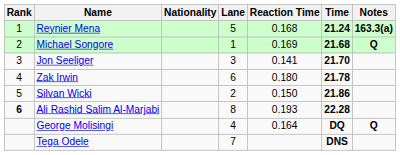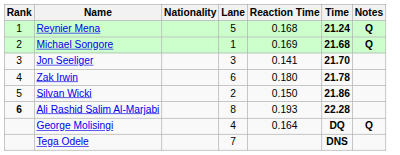 <table class="wikitable sortable" style="text-align:center">
 <tr>
 <th>Rank</th>
 <th>Name</th>
 <th>Nationality</th>
 <th>Lane</th>
 <th>Reaction Time</th>
 <th>Time</th>
 <th>Notes</th>
 </tr>
 <tr bgcolor=ccffcc>
 <td>1</td>
 <td align=left><a href='#'>Reynier Mena</a></td>
 <td align=left></td>
 <td>5</td>
 <td>0.168</td>
 <td><strong>21.24</strong></td>
-<td><strong>163.3(a)</strong></td>
+<td><strong>Q</strong></td>
 </tr>
 <tr bgcolor=ccffcc>
 <td>2</td>
 <td align=left><a href='#'>Michael Songore</a></td>
 <td align=left></td>
 <td>1</td>
 <td>0.169</td>
 <td><strong>21.68</strong></td>
 <td><strong>Q</strong></td>
 </tr>
 <tr>
 <td>3</td>
 <td align=left><a href='#'>Jon Seeliger</a></td>
 <td align=left></td>
 <td>3</td>
 <td>0.141</td>
 <td><strong>21.70</strong></td>
 <td></td>
 </tr>
 <tr>
 <td>4</td>
 <td align=left><a href='#'>Zak Irwin</a></td>
 <td align=left></td>
 <td>6</td>
 <td>0.180</td>
 <td><strong>21.78</strong></td>
 <td></td>
 </tr>
 <tr>
 <td>5</td>
 <td align=left><a href='#'>Silvan Wicki</a></td>
 <td align=left></td>
 <td>2</td>
 <td>0.150</td>
 <td><strong>21.86</strong></td>
 <td></td>
 </tr>
 <tr>
 <td><strong>6</strong></td>
 <td align=left><a href='#'>Ali Rashid Salim Al-Marjabi</a></td>
 <td align=left></td>
 <td>8</td>
 <td>0.193</td>
 <td><strong>22.28</strong></td>
 <td></td>
 </tr>
 <tr>
 <td></td>
 <td align=left><a href='#'>George Molisingi</a></td>
 <td align=left></td>
 <td>4</td>
 <td>0.164</td>
 <td><strong>DQ</strong></td>
 <td><strong>Q</strong></td>
 </tr>
 <tr>
 <td></td>
 <td align=left><a href='#'>Tega Odele</a></td>
 <td align=left></td>
 <td>7</td>
 <td></td>
 <td><strong>DNS</strong></td>
 <td></td>
 </tr>
 </table>
